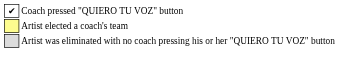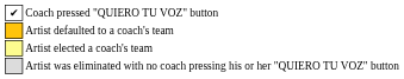 <table class="toccolours" style="font-size: 90%; white-space: nowrap">
 <tr>
 <td style="background:white; border:1px solid black"> ✔ </td>
 <td>Coach pressed "QUIERO TU VOZ" button</td>
+</tr>
+<tr>
+<td style="background:#ffc40c; border:1px solid black">    </td>
+<td>Artist defaulted to a coach's team</td>
 </tr>
 <tr>
 <td style="background:#fdfc8f; border:1px solid black">    </td>
 <td>Artist elected a coach's team</td>
 </tr>
 <tr>
 <td style="background:#dcdcdc; border:1px solid black">    </td>
 <td>Artist was eliminated with no coach pressing his or her "QUIERO TU VOZ" button</td>
 </tr>
 <tr>
 </tr>
 </table>
